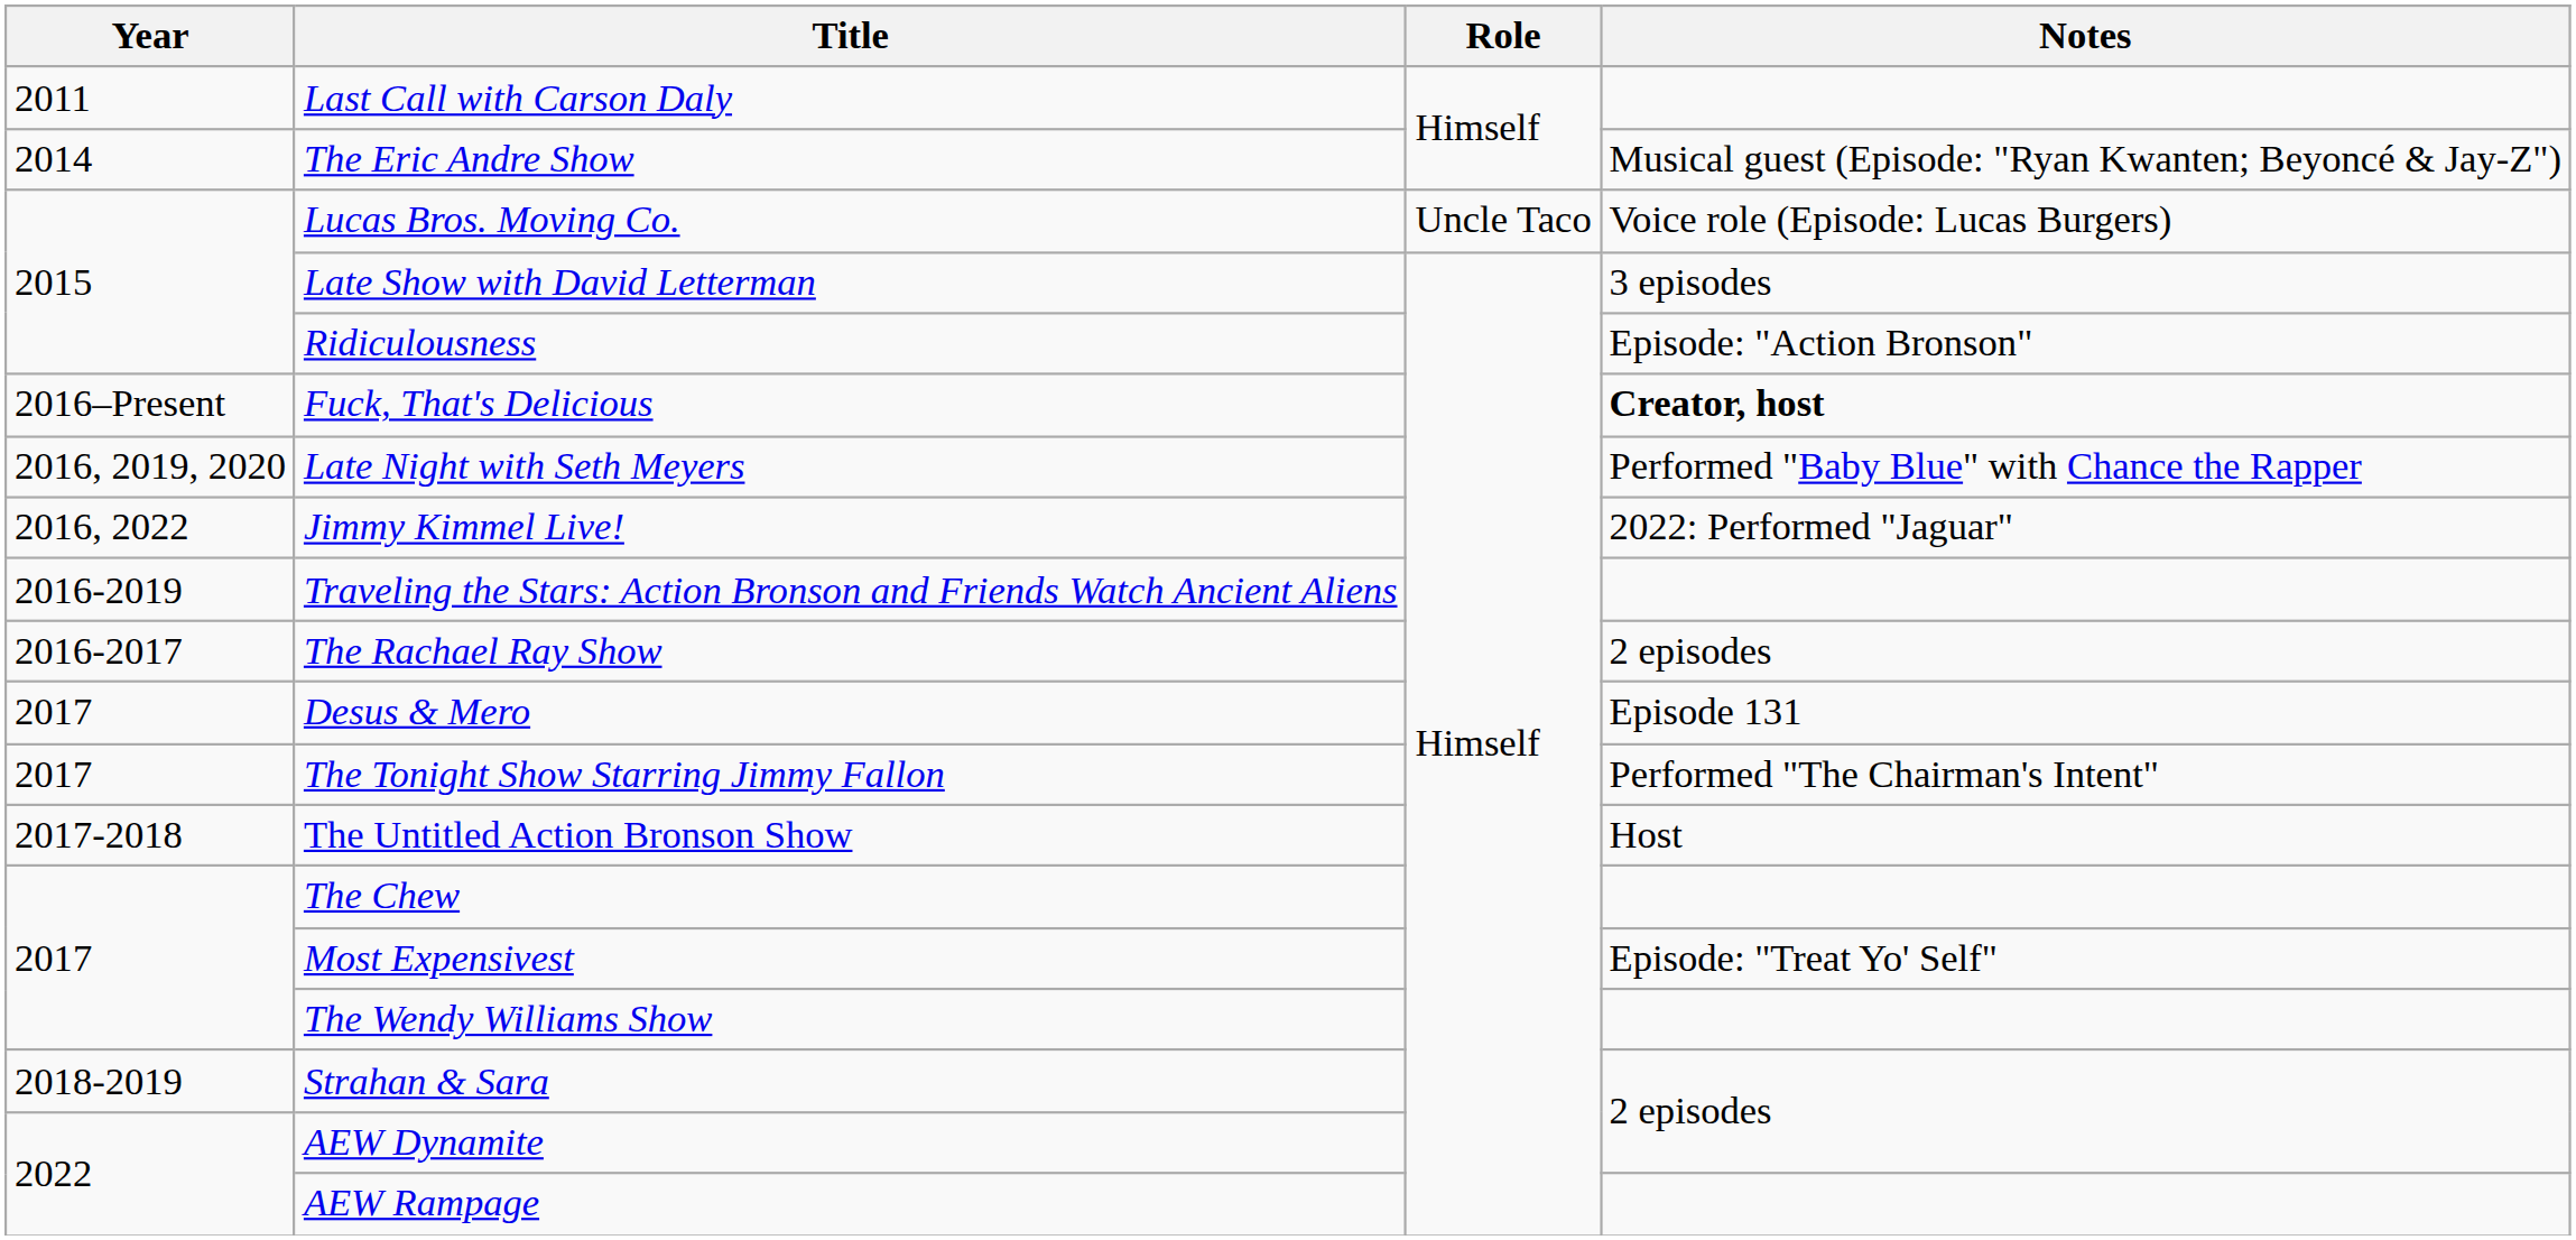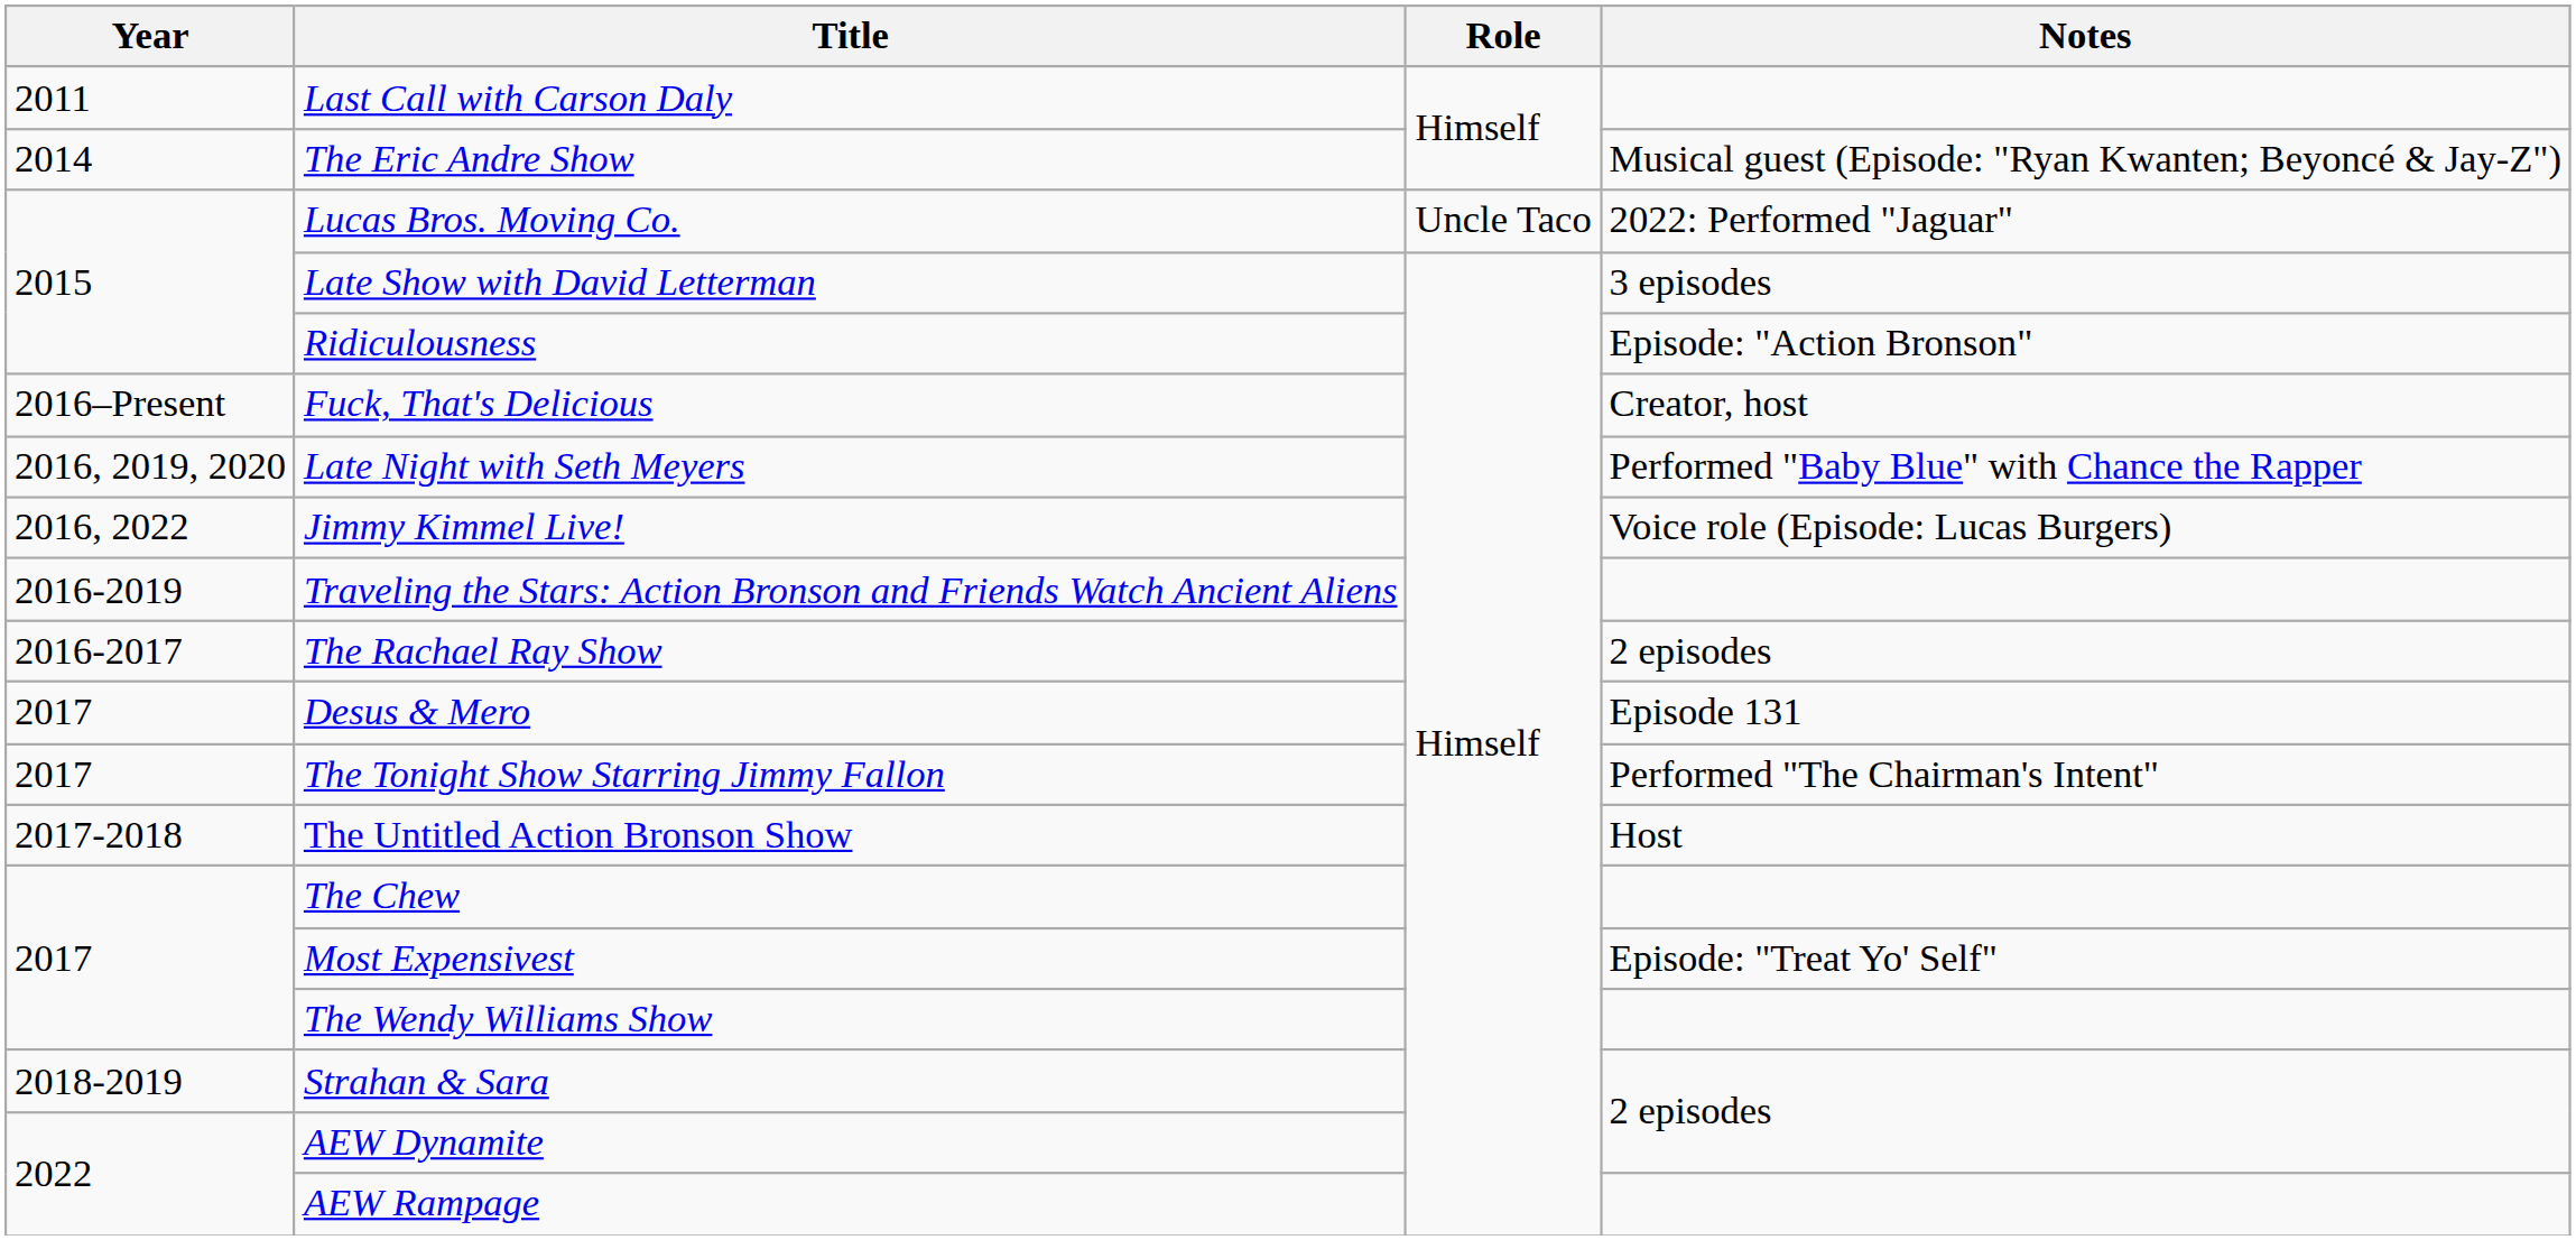 <table class="wikitable">
 <tr>
 <th>Year</th>
 <th>Title</th>
 <th>Role</th>
 <th>Notes</th>
 </tr>
 <tr>
 <td>2011</td>
 <td><em><a href='#'>Last Call with Carson Daly</a></em></td>
 <td rowspan="2">Himself</td>
 <td></td>
 </tr>
 <tr>
 <td>2014</td>
 <td><em><a href='#'>The Eric Andre Show</a></em></td>
 <td>Musical guest (Episode: "Ryan Kwanten; Beyoncé & Jay-Z")</td>
 </tr>
 <tr>
 <td rowspan="3">2015</td>
 <td><em><a href='#'>Lucas Bros. Moving Co.</a></em></td>
 <td>Uncle Taco</td>
-<td>Voice role (Episode: Lucas Burgers)</td>
+<td>2022: Performed "Jaguar"</td>
 </tr>
 <tr>
 <td><em><a href='#'>Late Show with David Letterman</a></em></td>
 <td rowspan="16">Himself</td>
 <td>3 episodes</td>
 </tr>
 <tr>
 <td><em><a href='#'>Ridiculousness</a></em></td>
 <td>Episode: "Action Bronson"</td>
 </tr>
 <tr>
 <td>2016–Present</td>
 <td><em><a href='#'>Fuck, That's Delicious</a></em></td>
-<td><strong>Creator, host</strong></td>
+<td>Creator, host</td>
 </tr>
 <tr>
 <td>2016, 2019, 2020</td>
 <td><em><a href='#'>Late Night with Seth Meyers</a></em></td>
 <td>Performed "<a href='#'>Baby Blue</a>" with <a href='#'>Chance the Rapper</a></td>
 </tr>
 <tr>
 <td>2016, 2022</td>
 <td><em><a href='#'>Jimmy Kimmel Live!</a></em></td>
-<td>2022: Performed "Jaguar"</td>
+<td>Voice role (Episode: Lucas Burgers)</td>
 </tr>
 <tr>
 <td>2016-2019</td>
 <td><em><a href='#'>Traveling the Stars: Action Bronson and Friends Watch Ancient Aliens</a></em></td>
 <td></td>
 </tr>
 <tr>
 <td>2016-2017</td>
 <td><em><a href='#'>The Rachael Ray Show</a></em></td>
 <td>2 episodes</td>
 </tr>
 <tr>
 <td>2017</td>
 <td><em><a href='#'>Desus & Mero</a></em></td>
 <td>Episode 131</td>
 </tr>
 <tr>
 <td>2017</td>
 <td><em><a href='#'>The Tonight Show Starring Jimmy Fallon</a></em></td>
 <td>Performed "The Chairman's Intent"</td>
 </tr>
 <tr>
 <td>2017-2018</td>
 <td><a href='#'>The Untitled Action Bronson Show</a></td>
 <td>Host</td>
 </tr>
 <tr>
 <td rowspan="3">2017</td>
 <td><em><a href='#'>The Chew</a></em></td>
 <td></td>
 </tr>
 <tr>
 <td><em><a href='#'>Most Expensivest</a></em></td>
 <td>Episode: "Treat Yo' Self"</td>
 </tr>
 <tr>
 <td><em><a href='#'>The Wendy Williams Show</a></em></td>
 <td></td>
 </tr>
 <tr>
 <td>2018-2019</td>
 <td><em><a href='#'>Strahan & Sara</a></em></td>
 <td rowspan="2">2 episodes</td>
 </tr>
 <tr>
 <td rowspan="2">2022</td>
 <td><em><a href='#'>AEW Dynamite</a></em></td>
 </tr>
 <tr>
 <td><em><a href='#'>AEW Rampage</a></em></td>
 <td></td>
 </tr>
 </table>
